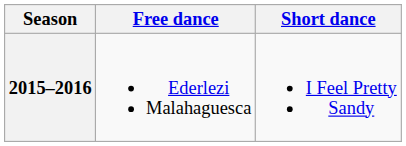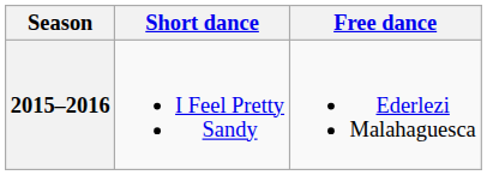 <table class=wikitable style=text-align:center>
 <tr>
 <th>Season</th>
+<th><a href='#'>Short dance</a></th>
 <th><a href='#'>Free dance</a></th>
-<th><a href='#'>Short dance</a></th>
 </tr>
 <tr>
 <th>2015–2016<br></th>
+<td><br><ul><li> <a href='#'>I Feel Pretty</a><br></li><li> <a href='#'>Sandy</a><br></li></ul></td>
 <td><br><ul><li><a href='#'>Ederlezi</a><br></li><li>Malahaguesca<br></li></ul></td>
-<td><br><ul><li> <a href='#'>I Feel Pretty</a><br></li><li> <a href='#'>Sandy</a><br></li></ul></td>
 </tr>
 </table>
